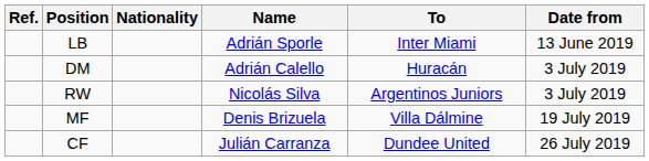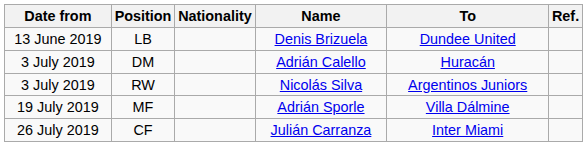 <table class="wikitable" style="text-align:center; font-size:90%; ">
 <tr>
-<th style="background:#; color:#; width:25px;">Ref.</th>
+<th style="background:#; color:#; width:100px;">Date from</th>
 <th style="background:#; color:#; width:50px;">Position</th>
 <th style="background:#; color:#; width:50px;">Nationality</th>
 <th style="background:#; color:#; width:125px;">Name</th>
 <th style="background:#; color:#; width:155px;">To</th>
-<th style="background:#; color:#; width:100px;">Date from</th>
+<th style="background:#; color:#; width:25px;">Ref.</th>
 </tr>
 <tr>
-<td></td>
+<td>13 June 2019</td>
 <td>LB</td>
 <td></td>
-<td><a href='#'>Adrián Sporle</a></td>
-<td> <a href='#'>Inter Miami</a></td>
-<td>13 June 2019</td>
+<td><a href='#'>Denis Brizuela</a></td>
+<td> <a href='#'>Dundee United</a></td>
+<td></td>
 </tr>
 <tr>
-<td></td>
+<td>3 July 2019</td>
 <td>DM</td>
 <td></td>
 <td><a href='#'>Adrián Calello</a></td>
 <td> <a href='#'>Huracán</a></td>
-<td>3 July 2019</td>
+<td></td>
 </tr>
 <tr>
-<td></td>
+<td>3 July 2019</td>
 <td>RW</td>
 <td></td>
 <td><a href='#'>Nicolás Silva</a></td>
 <td> <a href='#'>Argentinos Juniors</a></td>
-<td>3 July 2019</td>
+<td></td>
 </tr>
 <tr>
-<td></td>
+<td>19 July 2019</td>
 <td>MF</td>
 <td></td>
-<td><a href='#'>Denis Brizuela</a></td>
+<td><a href='#'>Adrián Sporle</a></td>
 <td> <a href='#'>Villa Dálmine</a></td>
-<td>19 July 2019</td>
+<td></td>
 </tr>
 <tr>
-<td></td>
+<td>26 July 2019</td>
 <td>CF</td>
 <td></td>
 <td><a href='#'>Julián Carranza</a></td>
-<td> <a href='#'>Dundee United</a></td>
-<td>26 July 2019</td>
+<td> <a href='#'>Inter Miami</a></td>
+<td></td>
 </tr>
 </table>
